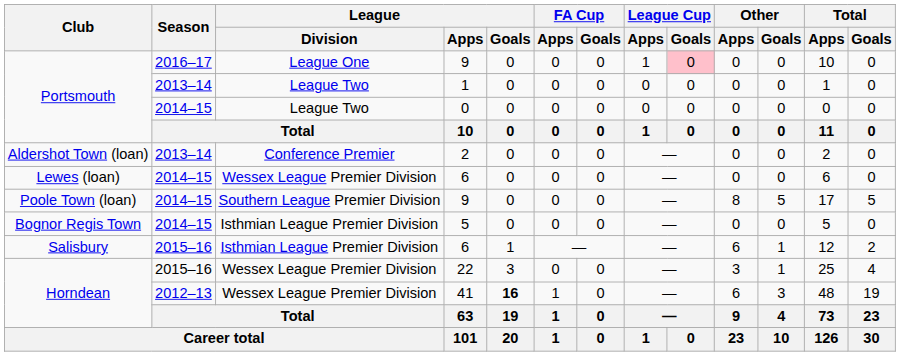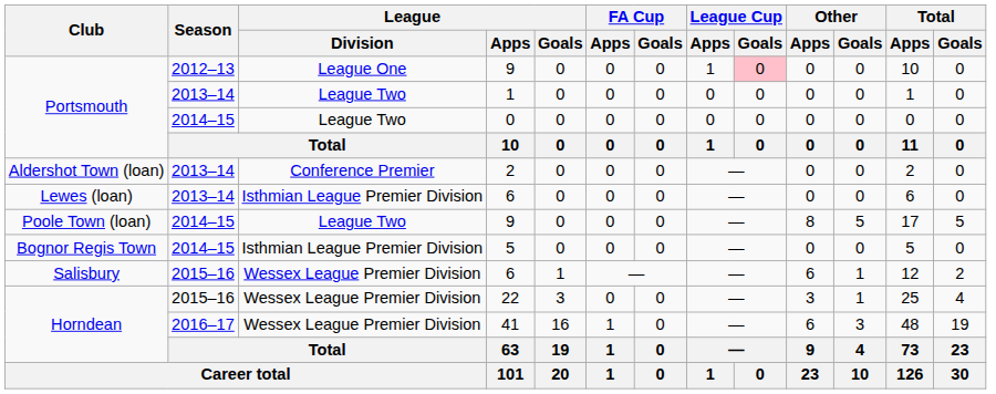 <table class="wikitable" style="text-align: center;">
 <tr>
 <th rowspan="2">Club</th>
 <th rowspan="2">Season</th>
 <th colspan="3">League</th>
 <th colspan="2"><a href='#'>FA Cup</a></th>
 <th colspan="2"><a href='#'>League Cup</a></th>
 <th colspan="2">Other</th>
 <th colspan="2">Total</th>
 </tr>
 <tr .>
 <th>Division</th>
 <th>Apps</th>
 <th>Goals</th>
 <th>Apps</th>
 <th>Goals</th>
 <th>Apps</th>
 <th>Goals</th>
 <th>Apps</th>
 <th>Goals</th>
 <th>Apps</th>
 <th>Goals</th>
 </tr>
 <tr>
 <td rowspan="4" valign="center"><a href='#'>Portsmouth</a></td>
-<td><a href='#'>2016–17</a></td>
+<td><a href='#'>2012–13</a></td>
 <td><a href='#'>League One</a></td>
 <td>9</td>
 <td>0</td>
 <td>0</td>
 <td>0</td>
 <td>1</td>
 <td style="background: pink;">0</td>
 <td>0</td>
 <td>0</td>
 <td>10</td>
 <td>0</td>
 </tr>
 <tr>
 <td><a href='#'>2013–14</a></td>
 <td><a href='#'>League Two</a></td>
 <td>1</td>
 <td>0</td>
 <td>0</td>
 <td>0</td>
 <td>0</td>
 <td>0</td>
 <td>0</td>
 <td>0</td>
 <td>1</td>
 <td>0</td>
 </tr>
 <tr>
 <td><a href='#'>2014–15</a></td>
 <td>League Two</td>
 <td>0</td>
 <td>0</td>
 <td>0</td>
 <td>0</td>
 <td>0</td>
 <td>0</td>
 <td>0</td>
 <td>0</td>
 <td>0</td>
 <td>0</td>
 </tr>
 <tr>
 <th colspan="2">Total</th>
 <th>10</th>
 <th>0</th>
 <th>0</th>
 <th>0</th>
 <th>1</th>
 <th>0</th>
 <th>0</th>
 <th>0</th>
 <th>11</th>
 <th>0</th>
 </tr>
 <tr>
 <td><a href='#'>Aldershot Town</a> (loan)</td>
 <td><a href='#'>2013–14</a></td>
 <td><a href='#'>Conference Premier</a></td>
 <td>2</td>
 <td>0</td>
 <td>0</td>
 <td>0</td>
 <td colspan="2">—</td>
 <td>0</td>
 <td>0</td>
 <td>2</td>
 <td>0</td>
 </tr>
 <tr>
 <td><a href='#'>Lewes</a> (loan)</td>
-<td><a href='#'>2014–15</a></td>
-<td><a href='#'>Wessex League</a> Premier Division</td>
+<td><a href='#'>2013–14</a></td>
+<td><a href='#'>Isthmian League</a> Premier Division</td>
 <td>6</td>
 <td>0</td>
 <td>0</td>
 <td>0</td>
 <td colspan="2">—</td>
 <td>0</td>
 <td>0</td>
 <td>6</td>
 <td>0</td>
 </tr>
 <tr>
 <td><a href='#'>Poole Town</a> (loan)</td>
 <td><a href='#'>2014–15</a></td>
-<td><a href='#'>Southern League</a> Premier Division</td>
+<td><a href='#'>League Two</a></td>
 <td>9</td>
 <td>0</td>
 <td>0</td>
 <td>0</td>
 <td colspan="2">—</td>
 <td>8</td>
 <td>5</td>
 <td>17</td>
 <td>5</td>
 </tr>
 <tr>
 <td><a href='#'>Bognor Regis Town</a></td>
 <td><a href='#'>2014–15</a></td>
 <td>Isthmian League Premier Division</td>
 <td>5</td>
 <td>0</td>
 <td>0</td>
 <td>0</td>
 <td colspan="2">—</td>
 <td>0</td>
 <td>0</td>
 <td>5</td>
 <td>0</td>
 </tr>
 <tr>
 <td><a href='#'>Salisbury</a></td>
 <td><a href='#'>2015–16</a></td>
-<td><a href='#'>Isthmian League</a> Premier Division</td>
+<td><a href='#'>Wessex League</a> Premier Division</td>
 <td>6</td>
 <td>1</td>
 <td colspan="2">—</td>
 <td colspan="2">—</td>
 <td>6</td>
 <td>1</td>
 <td>12</td>
 <td>2</td>
 </tr>
 <tr>
 <td rowspan="3"><a href='#'>Horndean</a></td>
 <td>2015–16</td>
 <td>Wessex League Premier Division</td>
 <td>22</td>
 <td>3</td>
 <td>0</td>
 <td>0</td>
 <td colspan="2">—</td>
 <td>3</td>
 <td>1</td>
 <td>25</td>
 <td>4</td>
 </tr>
 <tr>
-<td><a href='#'>2012–13</a></td>
+<td><a href='#'>2016–17</a></td>
 <td>Wessex League Premier Division</td>
 <td>41</td>
-<td><strong>16</strong></td>
+<td>16</td>
 <td>1</td>
 <td>0</td>
 <td colspan="2">—</td>
 <td>6</td>
 <td>3</td>
 <td>48</td>
 <td>19</td>
 </tr>
 <tr>
 <th colspan="2">Total</th>
 <th>63</th>
 <th>19</th>
 <th>1</th>
 <th>0</th>
 <th colspan="2">—</th>
 <th>9</th>
 <th>4</th>
 <th>73</th>
 <th>23</th>
 </tr>
 <tr>
 <th colspan="3">Career total</th>
 <th>101</th>
 <th>20</th>
 <th>1</th>
 <th>0</th>
 <th>1</th>
 <th>0</th>
 <th>23</th>
 <th>10</th>
 <th>126</th>
 <th>30</th>
 </tr>
 </table>
